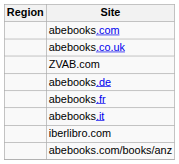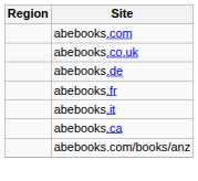 <table class="wikitable" style="text-align:left">
 <tr>
 <th scope="col">Region</th>
 <th scope="col">Site</th>
 </tr>
 <tr>
 <td></td>
 <td>abebooks<a href='#'>.com</a></td>
 </tr>
 <tr>
 <td></td>
 <td>abebooks<a href='#'>.co.uk</a></td>
 </tr>
 <tr>
 <td></td>
-<td>ZVAB.com</td>
-</tr>
-<tr>
-<td></td>
 <td>abebooks<a href='#'>.de</a></td>
 </tr>
 <tr>
 <td></td>
 <td>abebooks<a href='#'>.fr</a></td>
 </tr>
 <tr>
 <td></td>
 <td>abebooks<a href='#'>.it</a></td>
 </tr>
 <tr>
 <td></td>
-<td>iberlibro.com</td>
+<td>abebooks<a href='#'>.ca</a></td>
 </tr>
 <tr>
 <td></td>
 <td>abebooks.com/books/anz</td>
 </tr>
 <tr>
 </tr>
 </table>
